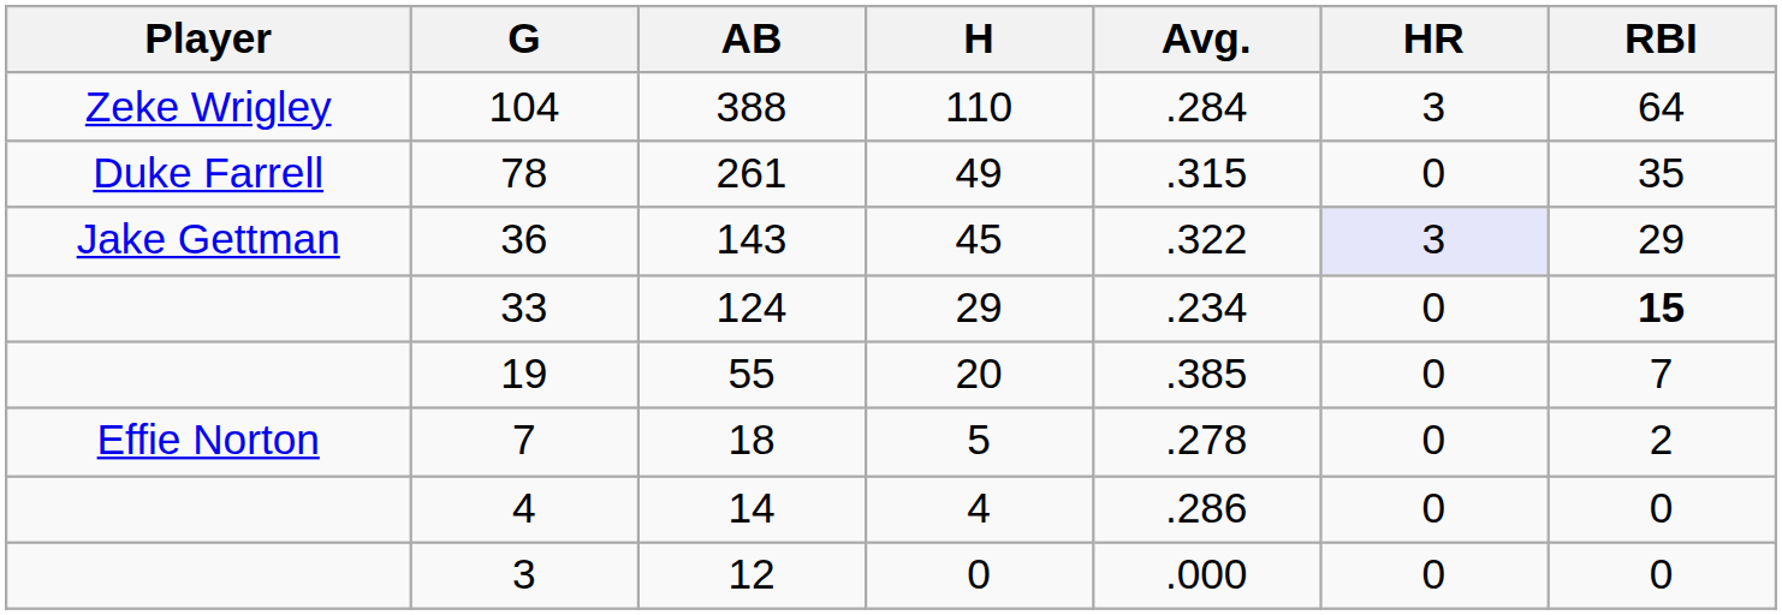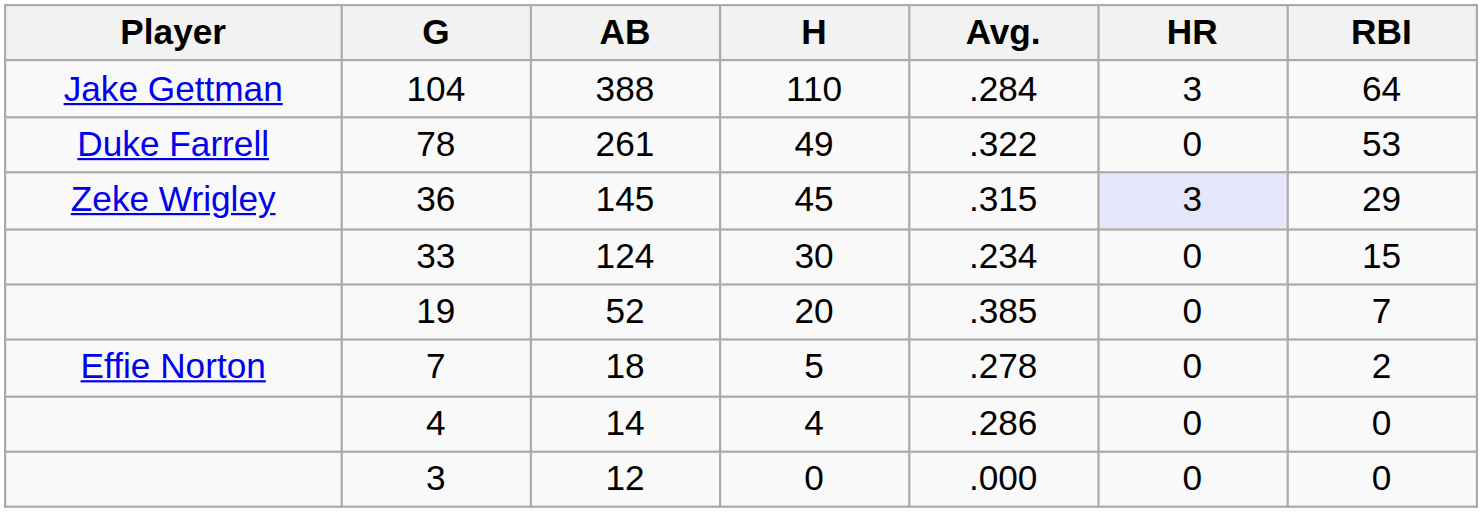 <table class="wikitable sortable">
 <tr>
 <th bgcolor="#DDDDFF" width="16%">Player</th>
 <th bgcolor="#DDDDFF" width="9%">G</th>
 <th bgcolor="#DDDDFF" width="9%">AB</th>
 <th bgcolor="#DDDDFF" width="9%">H</th>
 <th bgcolor="#DDDDFF" width="9%">Avg.</th>
 <th bgcolor="#DDDDFF" width="9%">HR</th>
 <th bgcolor="#DDDDFF" width="9%">RBI</th>
 </tr>
 <tr align="center">
-<td><a href='#'>Zeke Wrigley</a></td>
+<td><a href='#'>Jake Gettman</a></td>
 <td>104</td>
 <td>388</td>
 <td>110</td>
 <td>.284</td>
 <td>3</td>
 <td>64</td>
 </tr>
 <tr align=center>
 <td><a href='#'>Duke Farrell</a></td>
 <td>78</td>
 <td>261</td>
 <td>49</td>
-<td>.315</td>
+<td>.322</td>
 <td>0</td>
-<td>35</td>
+<td>53</td>
 </tr>
 <tr align=center>
-<td><a href='#'>Jake Gettman</a></td>
+<td><a href='#'>Zeke Wrigley</a></td>
 <td>36</td>
-<td>143</td>
+<td>145</td>
 <td>45</td>
-<td>.322</td>
+<td>.315</td>
 <td style="background: lavender;">3</td>
 <td>29</td>
 </tr>
 <tr align=center>
 <td></td>
 <td>33</td>
 <td>124</td>
-<td>29</td>
+<td>30</td>
 <td>.234</td>
 <td>0</td>
-<td><strong>15</strong></td>
+<td>15</td>
 </tr>
 <tr align="center">
 <td></td>
 <td>19</td>
-<td>55</td>
+<td>52</td>
 <td>20</td>
 <td>.385</td>
 <td>0</td>
 <td>7</td>
 </tr>
 <tr align="center">
 <td><a href='#'>Effie Norton</a></td>
 <td>7</td>
 <td>18</td>
 <td>5</td>
 <td>.278</td>
 <td>0</td>
 <td>2</td>
 </tr>
 <tr align=center>
 <td></td>
 <td>4</td>
 <td>14</td>
 <td>4</td>
 <td>.286</td>
 <td>0</td>
 <td>0</td>
 </tr>
 <tr align="center">
 <td></td>
 <td>3</td>
 <td>12</td>
 <td>0</td>
 <td>.000</td>
 <td>0</td>
 <td>0</td>
 </tr>
 </table>
